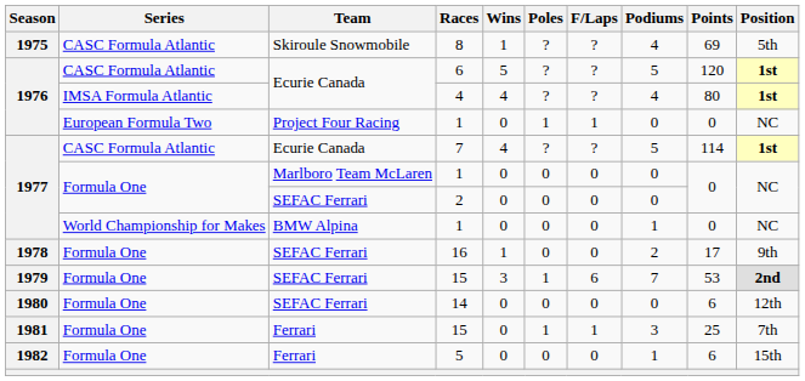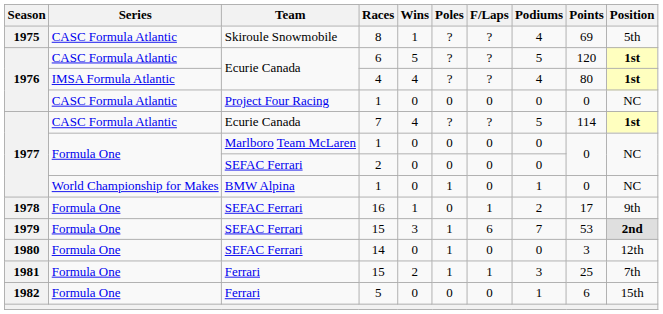 <table class="wikitable" style="font-size: 90%; text-align:center">
 <tr>
 <th>Season</th>
 <th>Series</th>
 <th>Team</th>
 <th>Races</th>
 <th>Wins</th>
 <th>Poles</th>
 <th>F/Laps</th>
 <th>Podiums</th>
 <th>Points</th>
 <th>Position</th>
 </tr>
 <tr>
 <th>1975</th>
 <td align=left><a href='#'>CASC Formula Atlantic</a></td>
 <td align=left>Skiroule Snowmobile</td>
 <td>8</td>
 <td>1</td>
 <td>?</td>
 <td>?</td>
 <td>4</td>
 <td>69</td>
 <td>5th</td>
 </tr>
 <tr>
 <th rowspan=3>1976</th>
 <td align=left><a href='#'>CASC Formula Atlantic</a></td>
 <td rowspan="2" style="text-align:left">Ecurie Canada</td>
 <td>6</td>
 <td>5</td>
 <td>?</td>
 <td>?</td>
 <td>5</td>
 <td>120</td>
 <td style="background:#FFFFBF"><strong>1st</strong></td>
 </tr>
 <tr>
 <td align=left><a href='#'>IMSA Formula Atlantic</a></td>
 <td>4</td>
 <td>4</td>
 <td>?</td>
 <td>?</td>
 <td>4</td>
 <td>80</td>
 <td style="background:#FFFFBF"><strong>1st</strong></td>
 </tr>
 <tr>
-<td align=left><a href='#'>European Formula Two</a></td>
+<td align=left><a href='#'>CASC Formula Atlantic</a></td>
 <td align=left><a href='#'>Project Four Racing</a></td>
 <td>1</td>
 <td>0</td>
-<td>1</td>
-<td>1</td>
+<td>0</td>
+<td>0</td>
 <td>0</td>
 <td>0</td>
 <td>NC</td>
 </tr>
 <tr>
 <th rowspan=4>1977</th>
 <td align=left><a href='#'>CASC Formula Atlantic</a></td>
 <td align=left>Ecurie Canada</td>
 <td>7</td>
 <td>4</td>
 <td>?</td>
 <td>?</td>
 <td>5</td>
 <td>114</td>
 <td style="background:#FFFFBF"><strong>1st</strong></td>
 </tr>
 <tr>
 <td rowspan="2" style="text-align:left"><a href='#'>Formula One</a></td>
 <td align=left nowrap><a href='#'>Marlboro</a> <a href='#'>Team McLaren</a></td>
 <td>1</td>
 <td>0</td>
 <td>0</td>
 <td>0</td>
 <td>0</td>
 <td rowspan=2>0</td>
 <td rowspan=2>NC</td>
 </tr>
 <tr>
 <td align=left><a href='#'>SEFAC Ferrari</a></td>
 <td>2</td>
 <td>0</td>
 <td>0</td>
 <td>0</td>
 <td>0</td>
 </tr>
 <tr>
 <td nowrap><a href='#'>World Championship for Makes</a></td>
 <td align=left><a href='#'>BMW Alpina</a></td>
 <td>1</td>
 <td>0</td>
-<td>0</td>
+<td>1</td>
 <td>0</td>
 <td>1</td>
 <td>0</td>
 <td>NC</td>
 </tr>
 <tr>
 <th>1978</th>
 <td align=left><a href='#'>Formula One</a></td>
 <td align=left><a href='#'>SEFAC Ferrari</a></td>
 <td>16</td>
 <td>1</td>
 <td>0</td>
-<td>0</td>
+<td>1</td>
 <td>2</td>
 <td>17</td>
 <td>9th</td>
 </tr>
 <tr>
 <th>1979</th>
 <td align=left><a href='#'>Formula One</a></td>
 <td align=left><a href='#'>SEFAC Ferrari</a></td>
 <td>15</td>
 <td>3</td>
 <td>1</td>
 <td>6</td>
 <td>7</td>
 <td>53</td>
 <td style="background:#DFDFDF"><strong>2nd</strong></td>
 </tr>
 <tr>
 <th>1980</th>
 <td align=left><a href='#'>Formula One</a></td>
 <td align=left><a href='#'>SEFAC Ferrari</a></td>
 <td>14</td>
 <td>0</td>
+<td>1</td>
 <td>0</td>
 <td>0</td>
-<td>0</td>
-<td>6</td>
+<td>3</td>
 <td>12th</td>
 </tr>
 <tr>
 <th>1981</th>
 <td align=left><a href='#'>Formula One</a></td>
 <td align=left><a href='#'>Ferrari</a></td>
 <td>15</td>
-<td>0</td>
+<td>2</td>
 <td>1</td>
 <td>1</td>
 <td>3</td>
 <td>25</td>
 <td>7th</td>
 </tr>
 <tr>
 <th>1982</th>
 <td align=left><a href='#'>Formula One</a></td>
 <td align=left><a href='#'>Ferrari</a></td>
 <td>5</td>
 <td>0</td>
 <td>0</td>
 <td>0</td>
 <td>1</td>
 <td>6</td>
 <td>15th</td>
 </tr>
 <tr>
 <th colspan="10"></th>
 </tr>
 </table>
